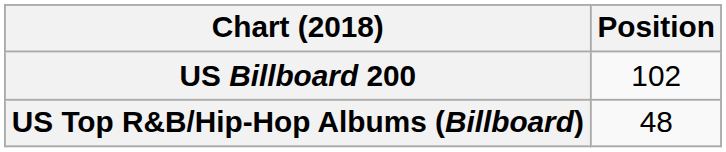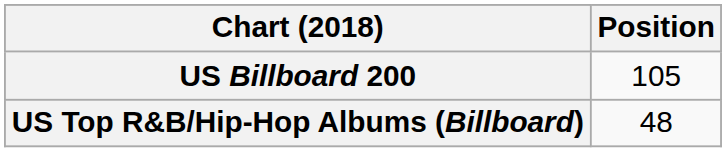 <table class="wikitable sortable plainrowheaders" style="text-align:center">
 <tr>
 <th scope="col">Chart (2018)</th>
 <th scope="col">Position</th>
 </tr>
 <tr>
 <th scope="row">US <em>Billboard</em> 200</th>
-<td>102</td>
+<td>105</td>
 </tr>
 <tr>
 <th scope="row">US Top R&B/Hip-Hop Albums (<em>Billboard</em>)</th>
 <td>48</td>
 </tr>
 </table>
